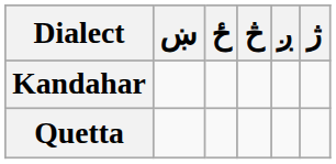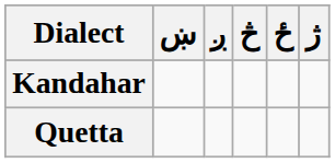 <table class="wikitable" align="center">
 <tr>
 <th style="padding:5px;">Dialect</th>
 <th align="center"><span>ښ</span></th>
+<th align="center"><span>ږ</span></th>
+<th align="center"><span>څ</span></th>
 <th align="center"><span>ځ</span></th>
-<th align="center"><span>څ</span></th>
-<th align="center"><span>ږ</span></th>
 <th align="center"><span>ژ</span></th>
 </tr>
 <tr>
 <th align="left">Kandahar</th>
 <td align="center"></td>
 <td align="center"></td>
 <td align="center"></td>
 <td align="center"></td>
 <td align="center"></td>
 </tr>
 <tr>
 <th align="left">Quetta</th>
 <td align="center"></td>
 <td align="center"></td>
 <td align="center"></td>
 <td align="center"></td>
 <td align="center"></td>
 </tr>
 </table>
